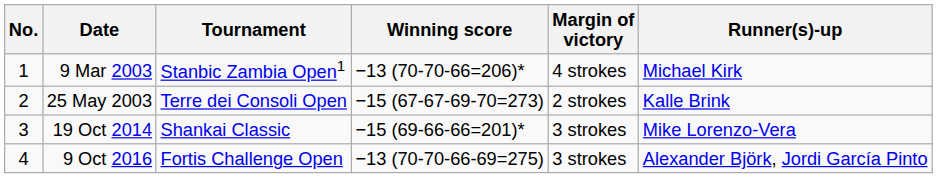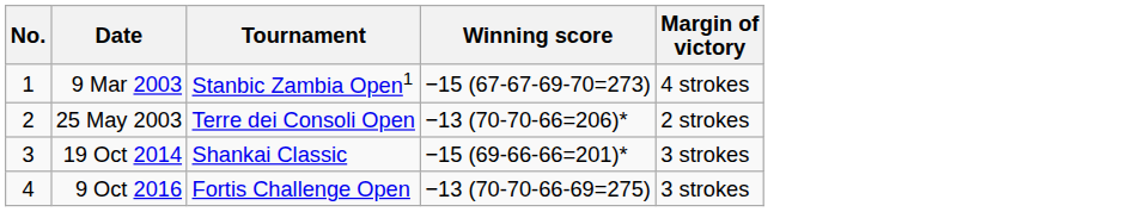 <table class="wikitable" style="font-size:95%;">
 <tr>
 <th>No.</th>
 <th>Date</th>
 <th>Tournament</th>
 <th>Winning score</th>
 <th>Margin of<br>victory</th>
-<th>Runner(s)-up</th>
 </tr>
 <tr>
 <td align=center>1</td>
 <td align=right>9 Mar <a href='#'>2003</a></td>
 <td><a href='#'>Stanbic Zambia Open</a><sup>1</sup></td>
-<td>−13 (70-70-66=206)*</td>
+<td>−15 (67-67-69-70=273)</td>
 <td>4 strokes</td>
-<td> <a href='#'>Michael Kirk</a></td>
 </tr>
 <tr>
 <td align=center>2</td>
 <td align=right>25 May 2003</td>
 <td><a href='#'>Terre dei Consoli Open</a></td>
-<td>−15 (67-67-69-70=273)</td>
+<td>−13 (70-70-66=206)*</td>
 <td>2 strokes</td>
-<td> <a href='#'>Kalle Brink</a></td>
 </tr>
 <tr>
 <td align=center>3</td>
 <td align=right>19 Oct <a href='#'>2014</a></td>
 <td><a href='#'>Shankai Classic</a></td>
 <td>−15 (69-66-66=201)*</td>
 <td>3 strokes</td>
-<td> <a href='#'>Mike Lorenzo-Vera</a></td>
 </tr>
 <tr>
 <td align=center>4</td>
 <td align=right>9 Oct <a href='#'>2016</a></td>
 <td><a href='#'>Fortis Challenge Open</a></td>
 <td>−13 (70-70-66-69=275)</td>
 <td>3 strokes</td>
-<td> <a href='#'>Alexander Björk</a>,  <a href='#'>Jordi García Pinto</a></td>
 </tr>
 </table>
